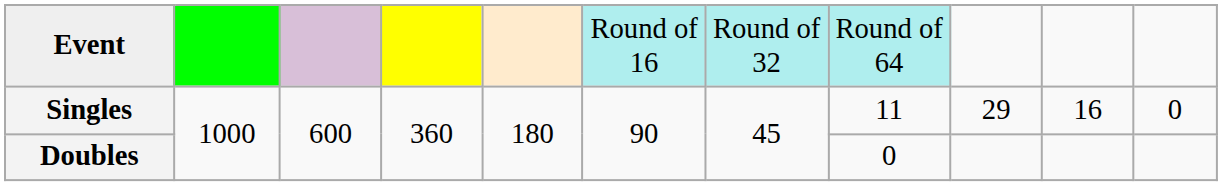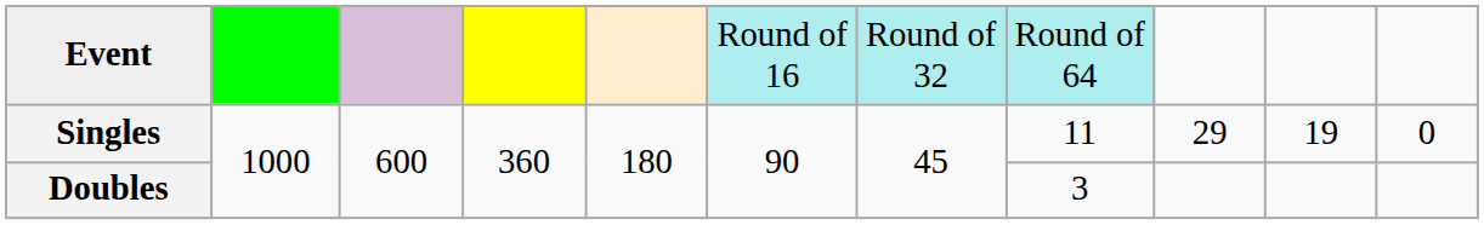 <table class=wikitable style=font-size:90%;text-align:center>
 <tr>
 <td style="width:130px; background:#efefef;"><strong>Event</strong></td>
 <td style="width:80px; background:lime;"></td>
 <td style="width:85px; background:thistle;"></td>
 <td style="width:85px; background:#ff0;"></td>
 <td style="width:85px; background:#ffebcd;"></td>
 <td style="width:85px; background:#afeeee;">Round of 16</td>
 <td style="width:85px; background:#afeeee;">Round of 32</td>
 <td style="width:85px; background:#afeeee;">Round of 64</td>
 <td width=85></td>
 <td width=85></td>
 <td width=85></td>
 </tr>
 <tr>
 <th style="background:#f3f3f3;">Singles</th>
 <td rowspan=2>1000</td>
 <td rowspan=2>600</td>
 <td rowspan=2>360</td>
 <td rowspan=2>180</td>
 <td rowspan=2>90</td>
 <td rowspan=2>45</td>
 <td>11</td>
 <td>29</td>
-<td>16</td>
+<td>19</td>
 <td>0</td>
 </tr>
 <tr>
 <th style="background:#f3f3f3;">Doubles</th>
-<td>0</td>
+<td>3</td>
 <td></td>
 <td></td>
 <td></td>
 </tr>
 </table>
